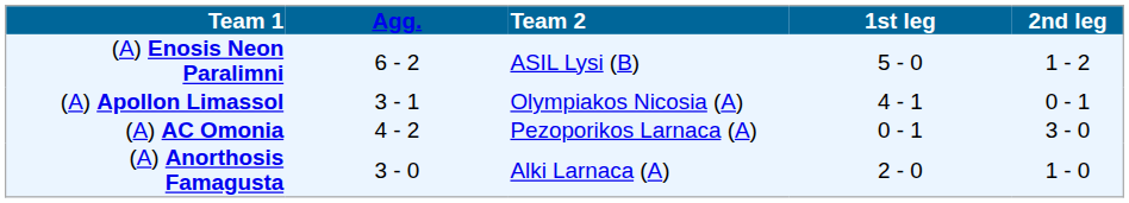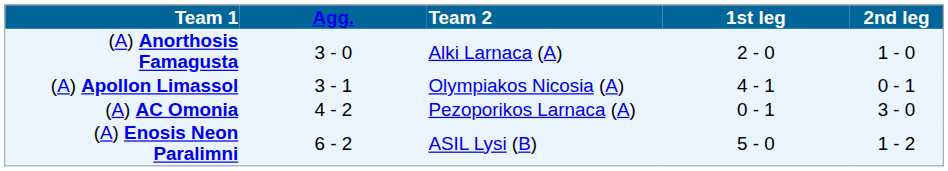 <table cellspacing="0" style="background: #EBF5FF; border: 1px #aaa solid; border-collapse: collapse; font-size: 95%;" width=60%>
 <tr bgcolor=#006699 style="color:white;">
 <th width=25% align="right">Team 1</th>
 <th width=20% align="center"><a href='#'>Agg.</a></th>
 <th width=25% align="left">Team 2</th>
 <th width=20% align="center">1st leg</th>
 <th width=20% align="center">2nd leg</th>
 </tr>
 <tr>
-<td align=right>(<a href='#'>A</a>) <strong><a href='#'>Enosis Neon Paralimni</a></strong></td>
-<td align=center>6 - 2</td>
-<td align=left><a href='#'>ASIL Lysi</a> (<a href='#'>B</a>)</td>
-<td align=center>5 - 0</td>
-<td align=center>1 - 2</td>
+<td align=right>(<a href='#'>A</a>) <strong><a href='#'>Anorthosis Famagusta</a></strong></td>
+<td align=center>3 - 0</td>
+<td align=left><a href='#'>Alki Larnaca</a> (<a href='#'>A</a>)</td>
+<td align=center>2 - 0</td>
+<td align=center>1 - 0</td>
 </tr>
 <tr>
 <td align=right>(<a href='#'>A</a>) <strong><a href='#'>Apollon Limassol</a></strong></td>
 <td align=center>3 - 1</td>
 <td align=left><a href='#'>Olympiakos Nicosia</a> (<a href='#'>A</a>)</td>
 <td align=center>4 - 1</td>
 <td align=center>0 - 1</td>
 </tr>
 <tr>
 <td align=right>(<a href='#'>A</a>) <strong><a href='#'>AC Omonia</a></strong></td>
 <td align=center>4 - 2</td>
 <td align=left><a href='#'>Pezoporikos Larnaca</a> (<a href='#'>A</a>)</td>
 <td align=center>0 - 1</td>
 <td align=center>3 - 0</td>
 </tr>
 <tr>
-<td align=right>(<a href='#'>A</a>) <strong><a href='#'>Anorthosis Famagusta</a></strong></td>
-<td align=center>3 - 0</td>
-<td align=left><a href='#'>Alki Larnaca</a> (<a href='#'>A</a>)</td>
-<td align=center>2 - 0</td>
-<td align=center>1 - 0</td>
+<td align=right>(<a href='#'>A</a>) <strong><a href='#'>Enosis Neon Paralimni</a></strong></td>
+<td align=center>6 - 2</td>
+<td align=left><a href='#'>ASIL Lysi</a> (<a href='#'>B</a>)</td>
+<td align=center>5 - 0</td>
+<td align=center>1 - 2</td>
 </tr>
 <tr>
 </tr>
 </table>
